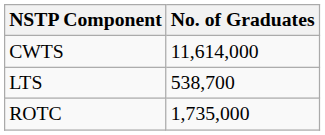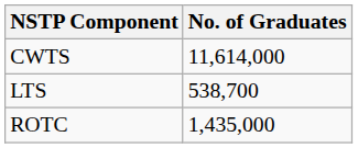 <table class="wikitable sortable">
 <tr>
 <th>NSTP Component</th>
 <th>No. of Graduates</th>
 </tr>
 <tr>
 <td>CWTS</td>
 <td>11,614,000</td>
 </tr>
 <tr>
 <td>LTS</td>
 <td>538,700</td>
 </tr>
 <tr>
 <td>ROTC</td>
-<td>1,735,000</td>
+<td>1,435,000</td>
 </tr>
 </table>
